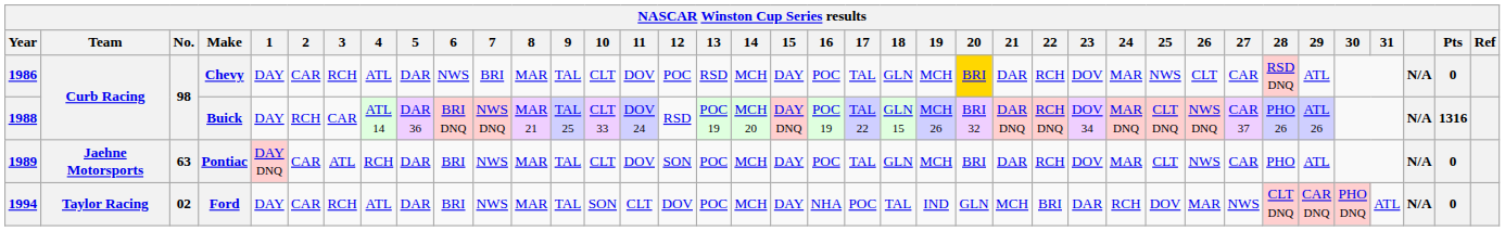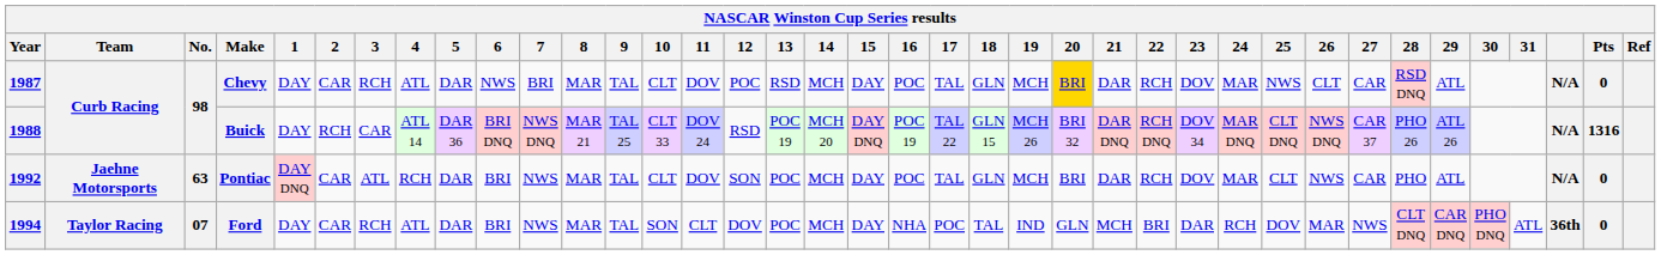 <table class="wikitable" style="text-align:center; font-size:75%">
 <tr>
 <th colspan=45><a href='#'>NASCAR</a> <a href='#'>Winston Cup Series</a> results</th>
 </tr>
 <tr>
 <th>Year</th>
 <th>Team</th>
 <th>No.</th>
 <th>Make</th>
 <th>1</th>
 <th>2</th>
 <th>3</th>
 <th>4</th>
 <th>5</th>
 <th>6</th>
 <th>7</th>
 <th>8</th>
 <th>9</th>
 <th>10</th>
 <th>11</th>
 <th>12</th>
 <th>13</th>
 <th>14</th>
 <th>15</th>
 <th>16</th>
 <th>17</th>
 <th>18</th>
 <th>19</th>
 <th>20</th>
 <th>21</th>
 <th>22</th>
 <th>23</th>
 <th>24</th>
 <th>25</th>
 <th>26</th>
 <th>27</th>
 <th>28</th>
 <th>29</th>
 <th>30</th>
 <th>31</th>
 <th></th>
 <th>Pts</th>
 <th>Ref</th>
 </tr>
 <tr>
-<th><a href='#'>1986</a></th>
+<th><a href='#'>1987</a></th>
 <th rowspan=2><a href='#'>Curb Racing</a></th>
 <th rowspan=2>98</th>
 <th><a href='#'>Chevy</a></th>
 <td><a href='#'>DAY</a></td>
 <td><a href='#'>CAR</a></td>
 <td><a href='#'>RCH</a></td>
 <td><a href='#'>ATL</a></td>
 <td><a href='#'>DAR</a></td>
 <td><a href='#'>NWS</a></td>
 <td><a href='#'>BRI</a></td>
 <td><a href='#'>MAR</a></td>
 <td><a href='#'>TAL</a></td>
 <td><a href='#'>CLT</a></td>
 <td><a href='#'>DOV</a></td>
 <td><a href='#'>POC</a></td>
 <td><a href='#'>RSD</a></td>
 <td><a href='#'>MCH</a></td>
 <td><a href='#'>DAY</a></td>
 <td><a href='#'>POC</a></td>
 <td><a href='#'>TAL</a></td>
 <td><a href='#'>GLN</a></td>
 <td><a href='#'>MCH</a></td>
 <td style="background: gold;"><a href='#'>BRI</a></td>
 <td><a href='#'>DAR</a></td>
 <td><a href='#'>RCH</a></td>
 <td><a href='#'>DOV</a></td>
 <td><a href='#'>MAR</a></td>
 <td><a href='#'>NWS</a></td>
 <td><a href='#'>CLT</a></td>
 <td><a href='#'>CAR</a></td>
 <td style="background:#FFCFCF;"><a href='#'>RSD</a><br><small>DNQ</small></td>
 <td><a href='#'>ATL</a></td>
 <td colspan=2></td>
 <th>N/A</th>
 <th>0</th>
 <th></th>
 </tr>
 <tr>
 <th><a href='#'>1988</a></th>
 <th><a href='#'>Buick</a></th>
 <td><a href='#'>DAY</a></td>
 <td><a href='#'>RCH</a></td>
 <td><a href='#'>CAR</a></td>
 <td style="background:#DFFFDF;"><a href='#'>ATL</a><br><small>14</small></td>
 <td style="background:#EFCFFF;"><a href='#'>DAR</a><br><small>36</small></td>
 <td style="background:#FFCFCF;"><a href='#'>BRI</a><br><small>DNQ</small></td>
 <td style="background:#FFCFCF;"><a href='#'>NWS</a><br><small>DNQ</small></td>
 <td style="background:#EFCFFF;"><a href='#'>MAR</a><br><small>21</small></td>
 <td style="background:#CFCFFF;"><a href='#'>TAL</a><br><small>25</small></td>
 <td style="background:#EFCFFF;"><a href='#'>CLT</a><br><small>33</small></td>
 <td style="background:#CFCFFF;"><a href='#'>DOV</a><br><small>24</small></td>
 <td><a href='#'>RSD</a></td>
 <td style="background:#DFFFDF;"><a href='#'>POC</a><br><small>19</small></td>
 <td style="background:#DFFFDF;"><a href='#'>MCH</a><br><small>20</small></td>
 <td style="background:#FFCFCF;"><a href='#'>DAY</a><br><small>DNQ</small></td>
 <td style="background:#DFFFDF;"><a href='#'>POC</a><br><small>19</small></td>
 <td style="background:#CFCFFF;"><a href='#'>TAL</a><br><small>22</small></td>
 <td style="background:#DFFFDF;"><a href='#'>GLN</a><br><small>15</small></td>
 <td style="background:#CFCFFF;"><a href='#'>MCH</a><br><small>26</small></td>
 <td style="background:#EFCFFF;"><a href='#'>BRI</a><br><small>32</small></td>
 <td style="background:#FFCFCF;"><a href='#'>DAR</a><br><small>DNQ</small></td>
 <td style="background:#FFCFCF;"><a href='#'>RCH</a><br><small>DNQ</small></td>
 <td style="background:#EFCFFF;"><a href='#'>DOV</a><br><small>34</small></td>
 <td style="background:#FFCFCF;"><a href='#'>MAR</a><br><small>DNQ</small></td>
 <td style="background:#FFCFCF;"><a href='#'>CLT</a><br><small>DNQ</small></td>
 <td style="background:#FFCFCF;"><a href='#'>NWS</a><br><small>DNQ</small></td>
 <td style="background:#EFCFFF;"><a href='#'>CAR</a><br><small>37</small></td>
 <td style="background:#CFCFFF;"><a href='#'>PHO</a><br><small>26</small></td>
 <td style="background:#CFCFFF;"><a href='#'>ATL</a><br><small>26</small></td>
 <td colspan=2></td>
 <th>N/A</th>
 <th>1316</th>
 <th></th>
 </tr>
 <tr>
-<th><a href='#'>1989</a></th>
+<th><a href='#'>1992</a></th>
 <th><a href='#'>Jaehne Motorsports</a></th>
 <th>63</th>
 <th><a href='#'>Pontiac</a></th>
 <td style="background:#FFCFCF;"><a href='#'>DAY</a><br><small>DNQ</small></td>
 <td><a href='#'>CAR</a></td>
 <td><a href='#'>ATL</a></td>
 <td><a href='#'>RCH</a></td>
 <td><a href='#'>DAR</a></td>
 <td><a href='#'>BRI</a></td>
 <td><a href='#'>NWS</a></td>
 <td><a href='#'>MAR</a></td>
 <td><a href='#'>TAL</a></td>
 <td><a href='#'>CLT</a></td>
 <td><a href='#'>DOV</a></td>
 <td><a href='#'>SON</a></td>
 <td><a href='#'>POC</a></td>
 <td><a href='#'>MCH</a></td>
 <td><a href='#'>DAY</a></td>
 <td><a href='#'>POC</a></td>
 <td><a href='#'>TAL</a></td>
 <td><a href='#'>GLN</a></td>
 <td><a href='#'>MCH</a></td>
 <td><a href='#'>BRI</a></td>
 <td><a href='#'>DAR</a></td>
 <td><a href='#'>RCH</a></td>
 <td><a href='#'>DOV</a></td>
 <td><a href='#'>MAR</a></td>
 <td><a href='#'>CLT</a></td>
 <td><a href='#'>NWS</a></td>
 <td><a href='#'>CAR</a></td>
 <td><a href='#'>PHO</a></td>
 <td><a href='#'>ATL</a></td>
 <td colspan=2></td>
 <th>N/A</th>
 <th>0</th>
 <th></th>
 </tr>
 <tr>
 <th><a href='#'>1994</a></th>
 <th><a href='#'>Taylor Racing</a></th>
-<th>02</th>
+<th>07</th>
 <th><a href='#'>Ford</a></th>
 <td><a href='#'>DAY</a></td>
 <td><a href='#'>CAR</a></td>
 <td><a href='#'>RCH</a></td>
 <td><a href='#'>ATL</a></td>
 <td><a href='#'>DAR</a></td>
 <td><a href='#'>BRI</a></td>
 <td><a href='#'>NWS</a></td>
 <td><a href='#'>MAR</a></td>
 <td><a href='#'>TAL</a></td>
 <td><a href='#'>SON</a></td>
 <td><a href='#'>CLT</a></td>
 <td><a href='#'>DOV</a></td>
 <td><a href='#'>POC</a></td>
 <td><a href='#'>MCH</a></td>
 <td><a href='#'>DAY</a></td>
 <td><a href='#'>NHA</a></td>
 <td><a href='#'>POC</a></td>
 <td><a href='#'>TAL</a></td>
 <td><a href='#'>IND</a></td>
 <td><a href='#'>GLN</a></td>
 <td><a href='#'>MCH</a></td>
 <td><a href='#'>BRI</a></td>
 <td><a href='#'>DAR</a></td>
 <td><a href='#'>RCH</a></td>
 <td><a href='#'>DOV</a></td>
 <td><a href='#'>MAR</a></td>
 <td><a href='#'>NWS</a></td>
 <td style="background:#FFCFCF;"><a href='#'>CLT</a><br><small>DNQ</small></td>
 <td style="background:#FFCFCF;"><a href='#'>CAR</a><br><small>DNQ</small></td>
 <td style="background:#FFCFCF;"><a href='#'>PHO</a><br><small>DNQ</small></td>
 <td><a href='#'>ATL</a></td>
-<th>N/A</th>
+<th>36th</th>
 <th>0</th>
 <th></th>
 </tr>
 </table>
